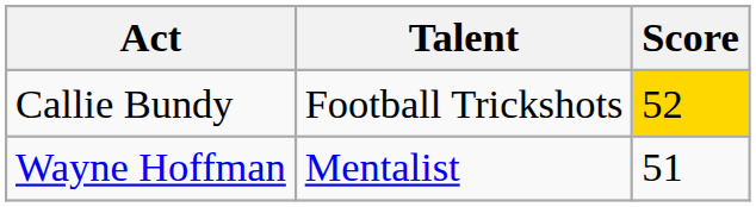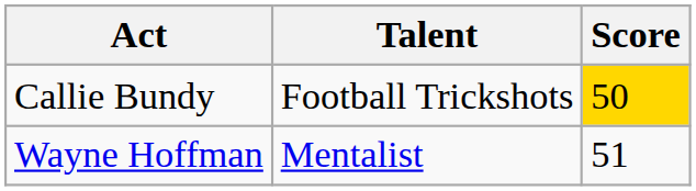 <table class="wikitable">
 <tr>
 <th>Act</th>
 <th>Talent</th>
 <th>Score</th>
 </tr>
 <tr>
 <td>Callie Bundy</td>
 <td>Football Trickshots</td>
-<td style="background:gold;">52</td>
+<td style="background:gold;">50</td>
 </tr>
 <tr>
 <td><a href='#'>Wayne Hoffman</a></td>
 <td><a href='#'>Mentalist</a></td>
 <td>51</td>
 </tr>
 </table>
